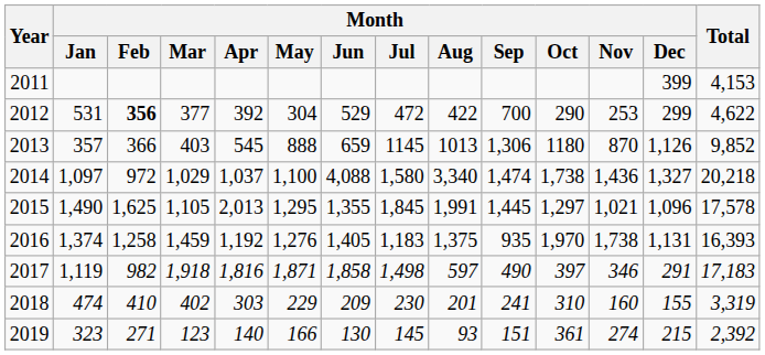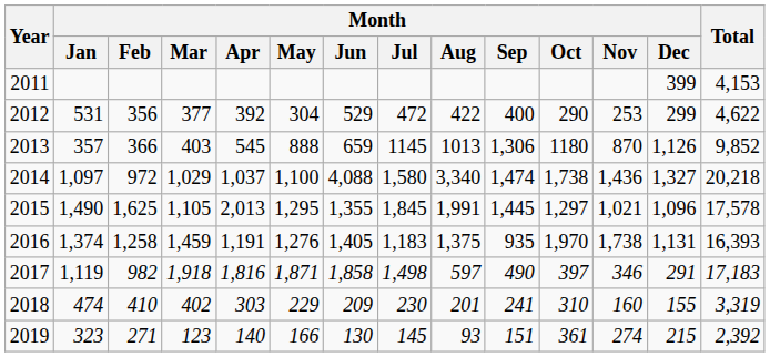 <table class="wikitable" style="text-align:right;">
 <tr>
 <th rowspan="2" scope="col">Year</th>
 <th colspan="12" scope="col">Month</th>
 <th rowspan="2" scope="col">Total</th>
 </tr>
 <tr>
 <th scope="col">Jan</th>
 <th scope="col">Feb</th>
 <th scope="col">Mar</th>
 <th scope="col">Apr</th>
 <th scope="col">May</th>
 <th scope="col">Jun</th>
 <th scope="col">Jul</th>
 <th scope="col">Aug</th>
 <th scope="col">Sep</th>
 <th scope="col">Oct</th>
 <th scope="col">Nov</th>
 <th scope="col">Dec</th>
 </tr>
 <tr>
 <td>2011</td>
 <td></td>
 <td></td>
 <td></td>
 <td></td>
 <td></td>
 <td></td>
 <td></td>
 <td></td>
 <td></td>
 <td></td>
 <td></td>
 <td>399</td>
 <td>4,153</td>
 </tr>
 <tr>
 <td>2012</td>
 <td>531</td>
-<td><strong>356</strong></td>
+<td>356</td>
 <td>377</td>
 <td>392</td>
 <td>304</td>
 <td>529</td>
 <td>472</td>
 <td>422</td>
-<td>700</td>
+<td>400</td>
 <td>290</td>
 <td>253</td>
 <td>299</td>
 <td>4,622</td>
 </tr>
 <tr>
 <td>2013</td>
 <td>357</td>
 <td>366</td>
 <td>403</td>
 <td>545</td>
 <td>888</td>
 <td>659</td>
 <td>1145</td>
 <td>1013</td>
 <td>1,306</td>
 <td>1180</td>
 <td>870</td>
 <td>1,126</td>
 <td>9,852</td>
 </tr>
 <tr>
 <td>2014</td>
 <td>1,097</td>
 <td>972</td>
 <td>1,029</td>
 <td>1,037</td>
 <td>1,100</td>
 <td>4,088</td>
 <td>1,580</td>
 <td>3,340</td>
 <td>1,474</td>
 <td>1,738</td>
 <td>1,436</td>
 <td>1,327</td>
 <td>20,218</td>
 </tr>
 <tr>
 <td>2015</td>
 <td>1,490</td>
 <td>1,625</td>
 <td>1,105</td>
 <td>2,013</td>
 <td>1,295</td>
 <td>1,355</td>
 <td>1,845</td>
 <td>1,991</td>
 <td>1,445</td>
 <td>1,297</td>
 <td>1,021</td>
 <td>1,096</td>
 <td>17,578</td>
 </tr>
 <tr>
 <td>2016</td>
 <td>1,374</td>
 <td>1,258</td>
 <td>1,459</td>
-<td>1,192</td>
+<td>1,191</td>
 <td>1,276</td>
 <td>1,405</td>
 <td>1,183</td>
 <td>1,375</td>
 <td>935</td>
 <td>1,970</td>
 <td>1,738</td>
 <td>1,131</td>
 <td>16,393</td>
 </tr>
 <tr>
 <td>2017</td>
 <td>1,119</td>
 <td><em>982</em></td>
 <td><em>1,918</em></td>
 <td><em>1,816</em></td>
 <td><em>1,871</em></td>
 <td><em>1,858</em></td>
 <td><em>1,498</em></td>
 <td><em>597</em></td>
 <td><em>490</em></td>
 <td><em>397</em></td>
 <td><em>346</em></td>
 <td><em>291</em></td>
 <td><em>17,183</em></td>
 </tr>
 <tr>
 <td>2018</td>
 <td><em>474</em></td>
 <td><em>410</em></td>
 <td><em>402</em></td>
 <td><em>303</em></td>
 <td><em>229</em></td>
 <td><em>209</em></td>
 <td><em>230</em></td>
 <td><em>201</em></td>
 <td><em>241</em></td>
 <td><em>310</em></td>
 <td><em>160</em></td>
 <td><em>155</em></td>
 <td><em>3,319</em></td>
 </tr>
 <tr>
 <td>2019</td>
 <td><em>323</em></td>
 <td><em>271</em></td>
 <td><em>123</em></td>
 <td><em>140</em></td>
 <td><em>166</em></td>
 <td><em>130</em></td>
 <td><em>145</em></td>
 <td><em>93</em></td>
 <td><em>151</em></td>
 <td><em>361</em></td>
 <td><em>274</em></td>
 <td><em>215</em></td>
 <td><em>2,392</em></td>
 </tr>
 </table>
